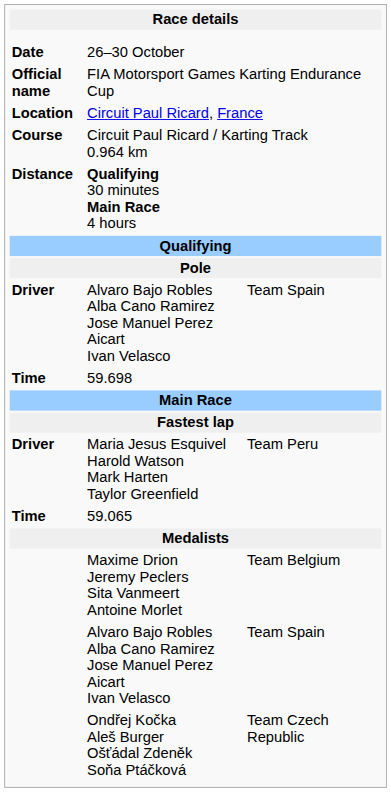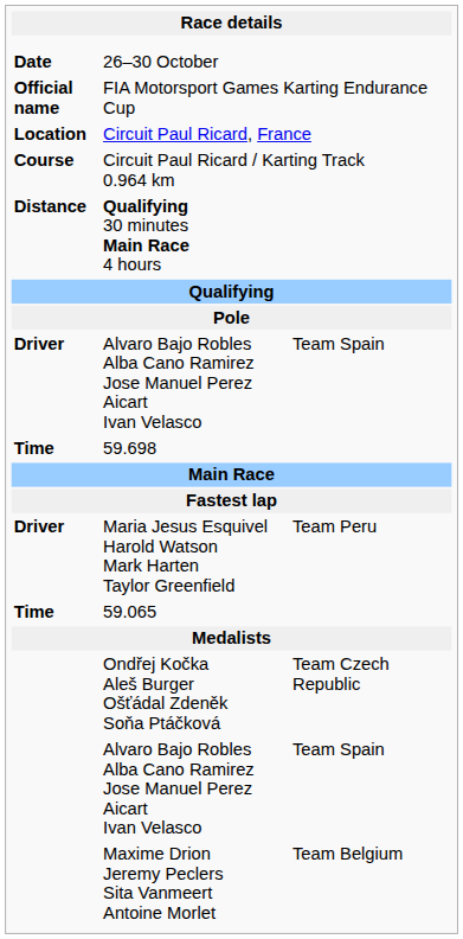 <table class="infobox" align="right" cellpadding="2" style="float:right; width: 26em; ">
 <tr>
 <th colspan="3" bgcolor="#efefef">Race details</th>
 </tr>
 <tr>
 <td colspan="3" style="text-align:center;"></td>
 </tr>
 <tr>
 <td colspan="3" style="text-align:center;"></td>
 </tr>
 <tr>
 <td style="width: 20%;"><strong>Date</strong></td>
 <td>26–30 October</td>
 </tr>
 <tr>
 <td><strong>Official name</strong></td>
 <td colspan=2>FIA Motorsport Games Karting Endurance Cup</td>
 </tr>
 <tr>
 <td><strong>Location</strong></td>
 <td colspan=2><a href='#'>Circuit Paul Ricard</a>, <a href='#'>France</a></td>
 </tr>
 <tr>
 <td><strong>Course</strong></td>
 <td colspan=2>Circuit Paul Ricard / Karting Track<br>0.964 km</td>
 </tr>
 <tr>
 <td><strong>Distance</strong></td>
 <td colspan=2><strong>Qualifying</strong><br>30 minutes<br><strong>Main Race</strong><br>4 hours</td>
 </tr>
 <tr>
 <td colspan=3 style="text-align:center; background-color:#99ccff"><strong>Qualifying</strong></td>
 </tr>
 <tr>
 <th colspan=3 bgcolor="#efefef">Pole</th>
 </tr>
 <tr>
 <td><strong>Driver</strong></td>
 <td>  Alvaro Bajo Robles<br> Alba Cano Ramirez<br> Jose Manuel Perez Aicart<br> Ivan Velasco</td>
 <td>Team Spain</td>
 </tr>
 <tr>
 <td><strong>Time</strong></td>
 <td colspan=2>59.698</td>
 </tr>
 <tr>
 <td colspan=3 style="text-align:center; background-color:#99ccff"><strong>Main Race</strong></td>
 </tr>
 <tr>
 <th colspan=3 bgcolor="#efefef">Fastest lap</th>
 </tr>
 <tr>
 <td><strong>Driver</strong></td>
 <td> Maria Jesus Esquivel<br> Harold Watson<br> Mark Harten<br> Taylor Greenfield</td>
 <td>Team Peru</td>
 </tr>
 <tr>
 <td><strong>Time</strong></td>
 <td colspan=2>59.065</td>
 </tr>
 <tr>
 <th colspan=3 bgcolor="#efefef">Medalists</th>
 </tr>
 <tr>
 <td></td>
-<td> Maxime Drion<br> Jeremy Peclers<br> Sita Vanmeert<br> Antoine Morlet</td>
-<td>Team Belgium</td>
+<td> Ondřej Kočka<br> Aleš Burger<br> Ošťádal Zdeněk<br> Soňa Ptáčková</td>
+<td>Team Czech Republic</td>
 </tr>
 <tr>
 <td></td>
 <td> Alvaro Bajo Robles<br> Alba Cano Ramirez<br> Jose Manuel Perez Aicart<br> Ivan Velasco</td>
 <td>Team Spain</td>
 </tr>
 <tr>
 <td></td>
-<td> Ondřej Kočka<br> Aleš Burger<br> Ošťádal Zdeněk<br> Soňa Ptáčková</td>
-<td>Team Czech Republic</td>
+<td> Maxime Drion<br> Jeremy Peclers<br> Sita Vanmeert<br> Antoine Morlet</td>
+<td>Team Belgium</td>
 </tr>
 <tr>
 </tr>
 </table>
